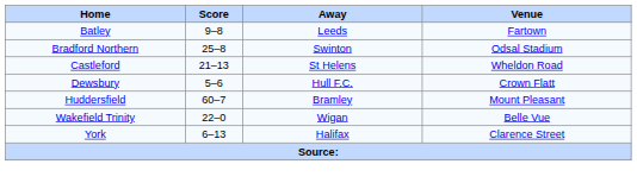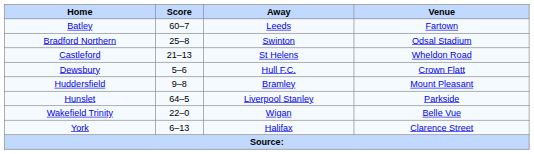 <table border=1 style="border-collapse:collapse; font-size:90%; text-align:center;" cellpadding=3 cellspacing=0 width=66%>
 <tr bgcolor=#C1D8FF>
 <th width=19%>Home</th>
 <th width=6%>Score</th>
 <th width=19%>Away</th>
 <th width=22%>Venue</th>
 </tr>
 <tr bgcolor=#F5FAFF>
 <td><a href='#'>Batley</a></td>
-<td>9–8</td>
+<td>60–7</td>
 <td><a href='#'>Leeds</a></td>
 <td><a href='#'>Fartown</a></td>
 </tr>
 <tr bgcolor=#F5FAFF>
 <td><a href='#'>Bradford Northern</a></td>
 <td>25–8</td>
 <td><a href='#'>Swinton</a></td>
 <td><a href='#'>Odsal Stadium</a></td>
 </tr>
 <tr bgcolor=#F5FAFF>
 <td><a href='#'>Castleford</a></td>
 <td>21–13</td>
 <td><a href='#'>St Helens</a></td>
 <td><a href='#'>Wheldon Road</a></td>
 </tr>
 <tr bgcolor=#F5FAFF>
 <td><a href='#'>Dewsbury</a></td>
 <td>5–6</td>
 <td><a href='#'>Hull F.C.</a></td>
 <td><a href='#'>Crown Flatt</a></td>
 </tr>
 <tr bgcolor=#F5FAFF>
 <td><a href='#'>Huddersfield</a></td>
-<td>60–7</td>
+<td>9–8</td>
 <td><a href='#'>Bramley</a></td>
 <td><a href='#'>Mount Pleasant</a></td>
+</tr>
+<tr bgcolor=#F5FAFF>
+<td><a href='#'>Hunslet</a></td>
+<td>64–5</td>
+<td><a href='#'>Liverpool Stanley</a></td>
+<td><a href='#'>Parkside</a></td>
 </tr>
 <tr bgcolor=#F5FAFF>
 <td><a href='#'>Wakefield Trinity</a></td>
 <td>22–0</td>
 <td><a href='#'>Wigan</a></td>
 <td><a href='#'>Belle Vue</a></td>
 </tr>
 <tr bgcolor=#F5FAFF>
 <td><a href='#'>York</a></td>
 <td>6–13</td>
 <td><a href='#'>Halifax</a></td>
 <td><a href='#'>Clarence Street</a></td>
 </tr>
 <tr bgcolor=#C1D8FF>
 <th colspan=4>Source:</th>
 </tr>
 </table>
